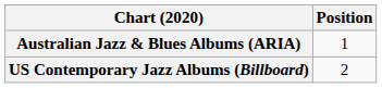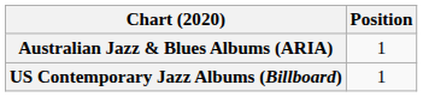 <table class="wikitable sortable plainrowheaders" style="text-align:center;">
 <tr>
 <th scope="col">Chart (2020)</th>
 <th scope="col">Position</th>
 </tr>
 <tr>
 <th scope="row">Australian Jazz & Blues Albums (ARIA)</th>
 <td>1</td>
 </tr>
 <tr>
 <th scope="row">US Contemporary Jazz Albums (<em>Billboard</em>)</th>
-<td>2</td>
+<td>1</td>
 </tr>
 </table>
